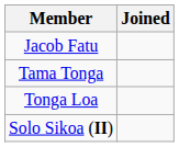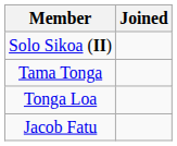 <table class="wikitable sortable" style="text-align:center;">
 <tr>
 <th>Member</th>
 <th>Joined</th>
 </tr>
 <tr>
-<td><a href='#'>Jacob Fatu</a></td>
-<td></td>
+<td><a href='#'>Solo Sikoa</a> (<strong>II</strong>)</td>
+<td><a href='#'></a></td>
 </tr>
 <tr>
 <td><a href='#'>Tama Tonga</a></td>
 <td></td>
 </tr>
 <tr>
 <td><a href='#'>Tonga Loa</a></td>
 <td><a href='#'></a></td>
 </tr>
 <tr>
-<td><a href='#'>Solo Sikoa</a> (<strong>II</strong>)</td>
-<td><a href='#'></a></td>
+<td><a href='#'>Jacob Fatu</a></td>
+<td></td>
 </tr>
 </table>
